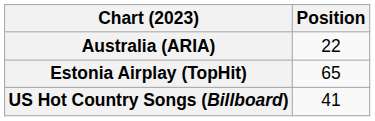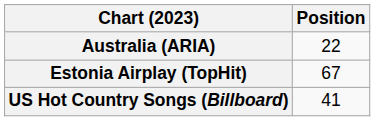 <table class="wikitable sortable plainrowheaders" style="text-align:center">
 <tr>
 <th scope="col">Chart (2023)</th>
 <th scope="col">Position</th>
 </tr>
 <tr>
 <th scope="row">Australia (ARIA)</th>
 <td>22</td>
 </tr>
 <tr>
 <th scope="row">Estonia Airplay (TopHit)</th>
-<td>65</td>
+<td>67</td>
 </tr>
 <tr>
 <th scope="row">US Hot Country Songs (<em>Billboard</em>)</th>
 <td>41</td>
 </tr>
 </table>
